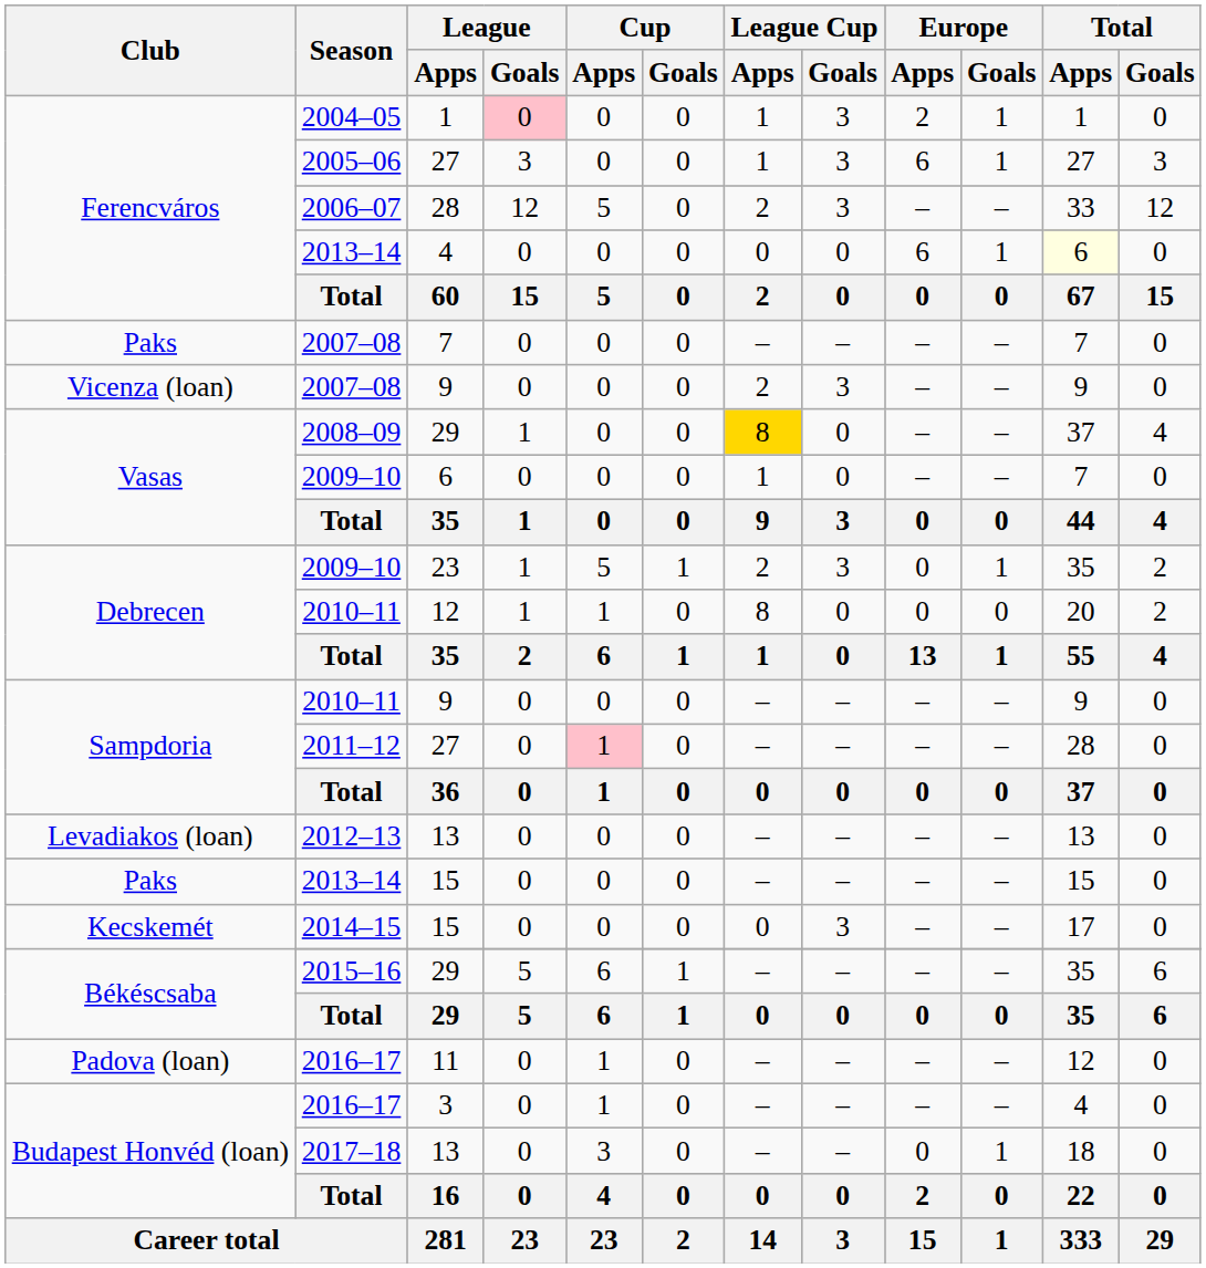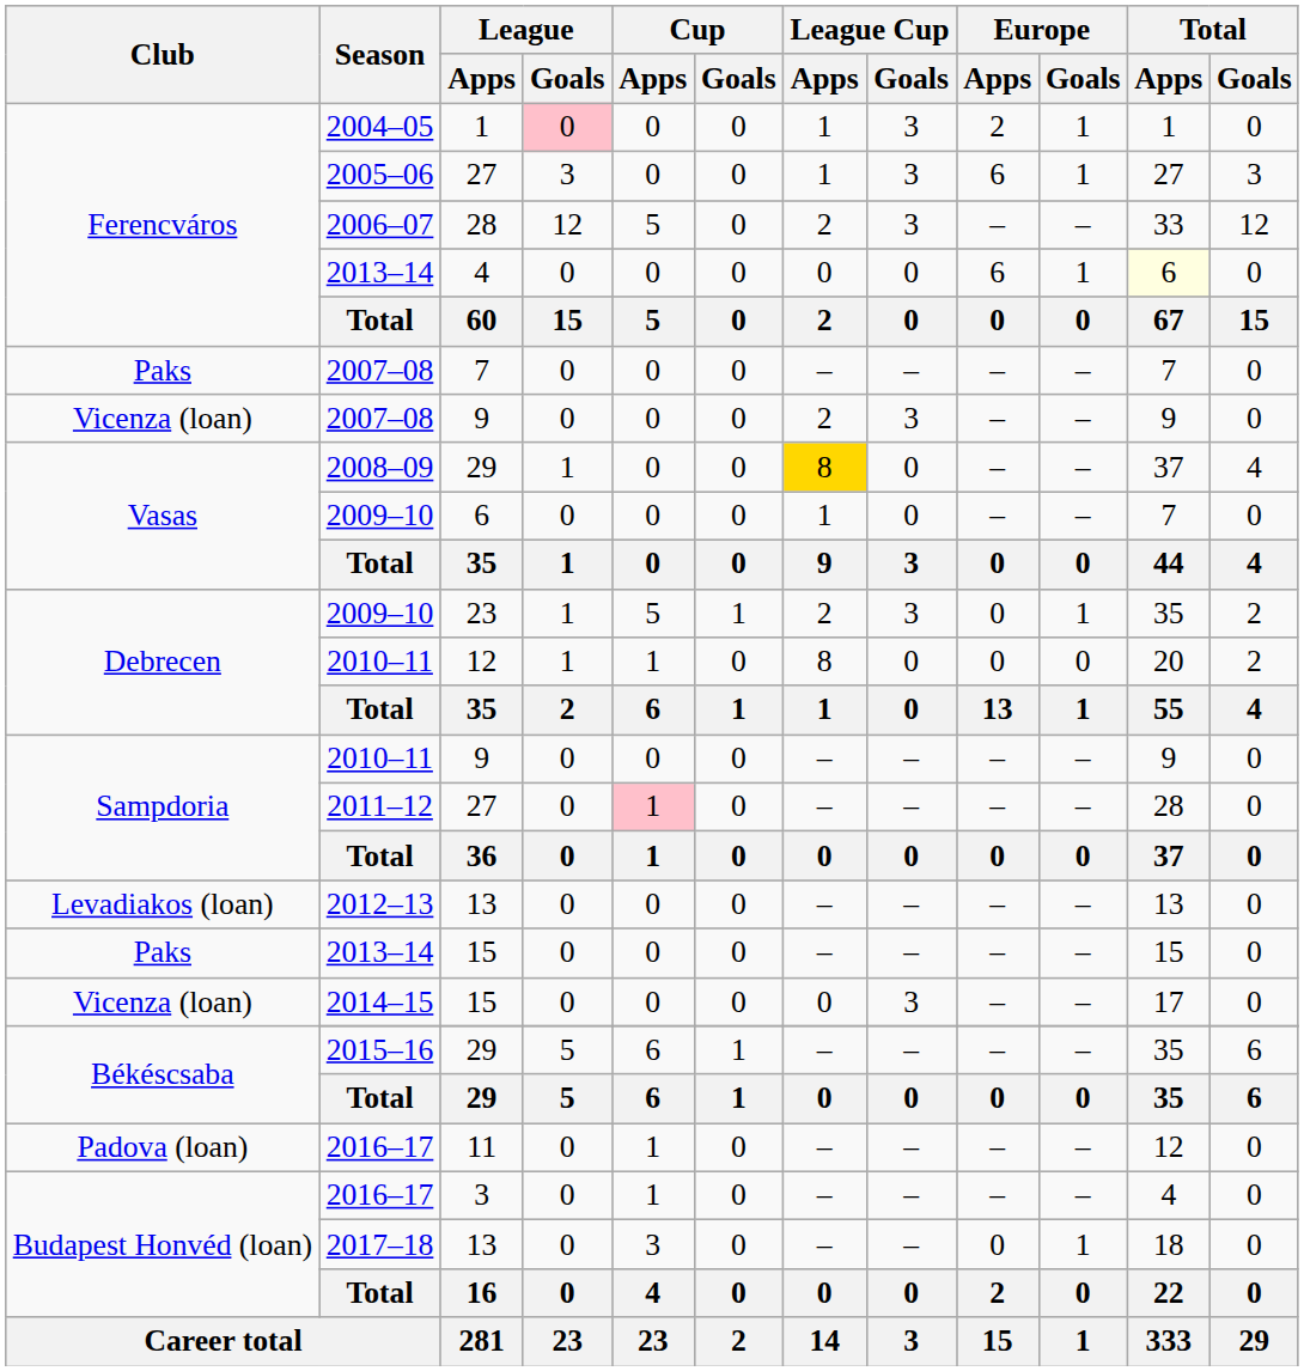 <table class="wikitable" style="text-align: center">
 <tr>
 <th rowspan="2">Club</th>
 <th rowspan="2">Season</th>
 <th colspan="2">League</th>
 <th colspan="2">Cup</th>
 <th colspan="2">League Cup</th>
 <th colspan="2">Europe</th>
 <th colspan="2">Total</th>
 </tr>
 <tr>
 <th>Apps</th>
 <th>Goals</th>
 <th>Apps</th>
 <th>Goals</th>
 <th>Apps</th>
 <th>Goals</th>
 <th>Apps</th>
 <th>Goals</th>
 <th>Apps</th>
 <th>Goals</th>
 </tr>
 <tr>
 <td rowspan="5"><a href='#'>Ferencváros</a></td>
 <td><a href='#'>2004–05</a></td>
 <td>1</td>
 <td style="background: pink;">0</td>
 <td>0</td>
 <td>0</td>
 <td>1</td>
 <td>3</td>
 <td>2</td>
 <td>1</td>
 <td>1</td>
 <td>0</td>
 </tr>
 <tr>
 <td><a href='#'>2005–06</a></td>
 <td>27</td>
 <td>3</td>
 <td>0</td>
 <td>0</td>
 <td>1</td>
 <td>3</td>
 <td>6</td>
 <td>1</td>
 <td>27</td>
 <td>3</td>
 </tr>
 <tr>
 <td><a href='#'>2006–07</a></td>
 <td>28</td>
 <td>12</td>
 <td>5</td>
 <td>0</td>
 <td>2</td>
 <td>3</td>
 <td>–</td>
 <td>–</td>
 <td>33</td>
 <td>12</td>
 </tr>
 <tr>
 <td><a href='#'>2013–14</a></td>
 <td>4</td>
 <td>0</td>
 <td>0</td>
 <td>0</td>
 <td>0</td>
 <td>0</td>
 <td>6</td>
 <td>1</td>
 <td style="background: lightyellow;">6</td>
 <td>0</td>
 </tr>
 <tr>
 <th>Total</th>
 <th>60</th>
 <th>15</th>
 <th>5</th>
 <th>0</th>
 <th>2</th>
 <th>0</th>
 <th>0</th>
 <th>0</th>
 <th>67</th>
 <th>15</th>
 </tr>
 <tr>
 <td><a href='#'>Paks</a></td>
 <td><a href='#'>2007–08</a></td>
 <td>7</td>
 <td>0</td>
 <td>0</td>
 <td>0</td>
 <td>–</td>
 <td>–</td>
 <td>–</td>
 <td>–</td>
 <td>7</td>
 <td>0</td>
 </tr>
 <tr>
 <td><a href='#'>Vicenza</a> (loan)</td>
 <td><a href='#'>2007–08</a></td>
 <td>9</td>
 <td>0</td>
 <td>0</td>
 <td>0</td>
 <td>2</td>
 <td>3</td>
 <td>–</td>
 <td>–</td>
 <td>9</td>
 <td>0</td>
 </tr>
 <tr>
 <td rowspan="3"><a href='#'>Vasas</a></td>
 <td><a href='#'>2008–09</a></td>
 <td>29</td>
 <td>1</td>
 <td>0</td>
 <td>0</td>
 <td style="background: gold;">8</td>
 <td>0</td>
 <td>–</td>
 <td>–</td>
 <td>37</td>
 <td>4</td>
 </tr>
 <tr>
 <td><a href='#'>2009–10</a></td>
 <td>6</td>
 <td>0</td>
 <td>0</td>
 <td>0</td>
 <td>1</td>
 <td>0</td>
 <td>–</td>
 <td>–</td>
 <td>7</td>
 <td>0</td>
 </tr>
 <tr>
 <th>Total</th>
 <th>35</th>
 <th>1</th>
 <th>0</th>
 <th>0</th>
 <th>9</th>
 <th>3</th>
 <th>0</th>
 <th>0</th>
 <th>44</th>
 <th>4</th>
 </tr>
 <tr>
 <td rowspan="3"><a href='#'>Debrecen</a></td>
 <td><a href='#'>2009–10</a></td>
 <td>23</td>
 <td>1</td>
 <td>5</td>
 <td>1</td>
 <td>2</td>
 <td>3</td>
 <td>0</td>
 <td>1</td>
 <td>35</td>
 <td>2</td>
 </tr>
 <tr>
 <td><a href='#'>2010–11</a></td>
 <td>12</td>
 <td>1</td>
 <td>1</td>
 <td>0</td>
 <td>8</td>
 <td>0</td>
 <td>0</td>
 <td>0</td>
 <td>20</td>
 <td>2</td>
 </tr>
 <tr>
 <th>Total</th>
 <th>35</th>
 <th>2</th>
 <th>6</th>
 <th>1</th>
 <th>1</th>
 <th>0</th>
 <th>13</th>
 <th>1</th>
 <th>55</th>
 <th>4</th>
 </tr>
 <tr>
 <td rowspan="3"><a href='#'>Sampdoria</a></td>
 <td><a href='#'>2010–11</a></td>
 <td>9</td>
 <td>0</td>
 <td>0</td>
 <td>0</td>
 <td>–</td>
 <td>–</td>
 <td>–</td>
 <td>–</td>
 <td>9</td>
 <td>0</td>
 </tr>
 <tr>
 <td><a href='#'>2011–12</a></td>
 <td>27</td>
 <td>0</td>
 <td style="background: pink;">1</td>
 <td>0</td>
 <td>–</td>
 <td>–</td>
 <td>–</td>
 <td>–</td>
 <td>28</td>
 <td>0</td>
 </tr>
 <tr>
 <th>Total</th>
 <th>36</th>
 <th>0</th>
 <th>1</th>
 <th>0</th>
 <th>0</th>
 <th>0</th>
 <th>0</th>
 <th>0</th>
 <th>37</th>
 <th>0</th>
 </tr>
 <tr>
 <td><a href='#'>Levadiakos</a> (loan)</td>
 <td><a href='#'>2012–13</a></td>
 <td>13</td>
 <td>0</td>
 <td>0</td>
 <td>0</td>
 <td>–</td>
 <td>–</td>
 <td>–</td>
 <td>–</td>
 <td>13</td>
 <td>0</td>
 </tr>
 <tr>
 <td><a href='#'>Paks</a></td>
 <td><a href='#'>2013–14</a></td>
 <td>15</td>
 <td>0</td>
 <td>0</td>
 <td>0</td>
 <td>–</td>
 <td>–</td>
 <td>–</td>
 <td>–</td>
 <td>15</td>
 <td>0</td>
 </tr>
 <tr>
-<td><a href='#'>Kecskemét</a></td>
+<td><a href='#'>Vicenza</a> (loan)</td>
 <td><a href='#'>2014–15</a></td>
 <td>15</td>
 <td>0</td>
 <td>0</td>
 <td>0</td>
 <td>0</td>
 <td>3</td>
 <td>–</td>
 <td>–</td>
 <td>17</td>
 <td>0</td>
 </tr>
 <tr>
 <td rowspan="3"><a href='#'>Békéscsaba</a></td>
 </tr>
 <tr>
 <td><a href='#'>2015–16</a></td>
 <td>29</td>
 <td>5</td>
 <td>6</td>
 <td>1</td>
 <td>–</td>
 <td>–</td>
 <td>–</td>
 <td>–</td>
 <td>35</td>
 <td>6</td>
 </tr>
 <tr>
 <th>Total</th>
 <th>29</th>
 <th>5</th>
 <th>6</th>
 <th>1</th>
 <th>0</th>
 <th>0</th>
 <th>0</th>
 <th>0</th>
 <th>35</th>
 <th>6</th>
 </tr>
 <tr>
 <td><a href='#'>Padova</a> (loan)</td>
 <td><a href='#'>2016–17</a></td>
 <td>11</td>
 <td>0</td>
 <td>1</td>
 <td>0</td>
 <td>–</td>
 <td>–</td>
 <td>–</td>
 <td>–</td>
 <td>12</td>
 <td>0</td>
 </tr>
 <tr>
 <td rowspan="3"><a href='#'>Budapest Honvéd</a> (loan)</td>
 <td><a href='#'>2016–17</a></td>
 <td>3</td>
 <td>0</td>
 <td>1</td>
 <td>0</td>
 <td>–</td>
 <td>–</td>
 <td>–</td>
 <td>–</td>
 <td>4</td>
 <td>0</td>
 </tr>
 <tr>
 <td><a href='#'>2017–18</a></td>
 <td>13</td>
 <td>0</td>
 <td>3</td>
 <td>0</td>
 <td>–</td>
 <td>–</td>
 <td>0</td>
 <td>1</td>
 <td>18</td>
 <td>0</td>
 </tr>
 <tr>
 <th>Total</th>
 <th>16</th>
 <th>0</th>
 <th>4</th>
 <th>0</th>
 <th>0</th>
 <th>0</th>
 <th>2</th>
 <th>0</th>
 <th>22</th>
 <th>0</th>
 </tr>
 <tr>
 <th colspan="2">Career total</th>
 <th>281</th>
 <th>23</th>
 <th>23</th>
 <th>2</th>
 <th>14</th>
 <th>3</th>
 <th>15</th>
 <th>1</th>
 <th>333</th>
 <th>29</th>
 </tr>
 </table>
